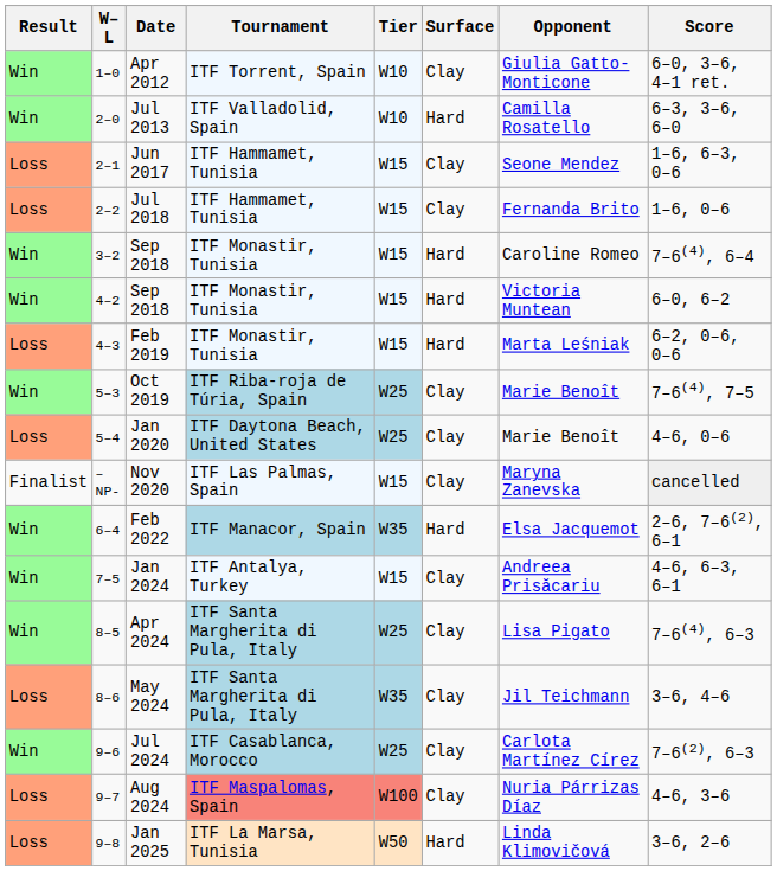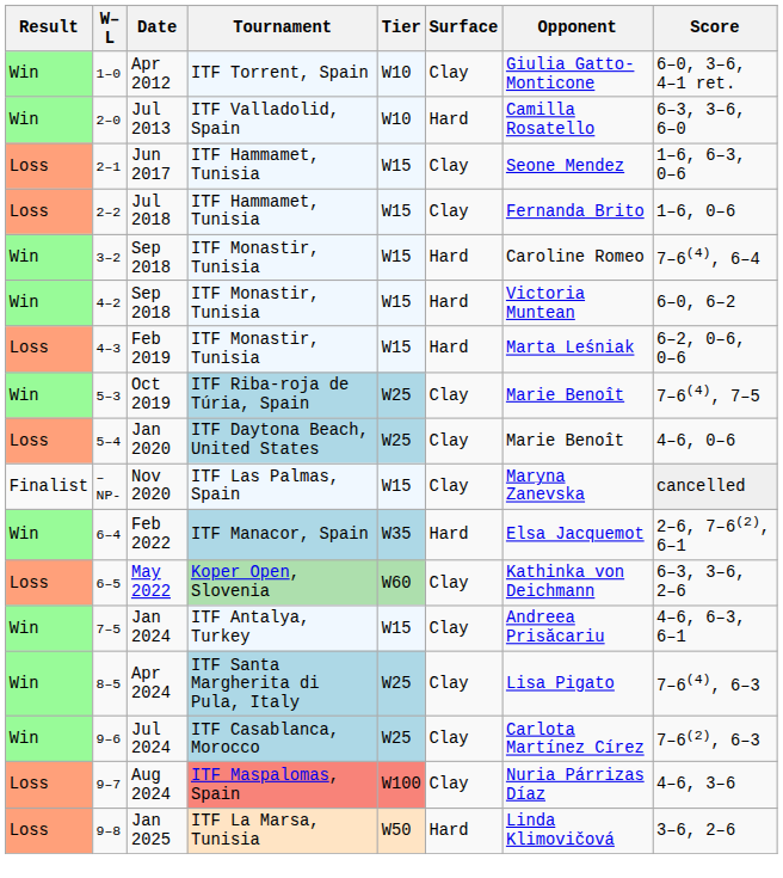 <table class="sortable wikitable">
 <tr>
 <th>Result</th>
 <th class="unsortable">W–L</th>
 <th>Date</th>
 <th>Tournament</th>
 <th>Tier</th>
 <th>Surface</th>
 <th>Opponent</th>
 <th class="unsortable">Score</th>
 </tr>
 <tr>
 <td style="background:#98fb98;">Win</td>
 <td><small>1–0</small></td>
 <td>Apr 2012</td>
 <td style="background:#f0f8ff;">ITF Torrent, Spain</td>
 <td style="background:#f0f8ff;">W10</td>
 <td>Clay</td>
 <td> <a href='#'>Giulia Gatto-Monticone</a></td>
 <td>6–0, 3–6, 4–1 ret.</td>
 </tr>
 <tr>
 <td style="background:#98fb98;">Win</td>
 <td><small>2–0</small></td>
 <td>Jul 2013</td>
 <td style="background:#f0f8ff;">ITF Valladolid, Spain</td>
 <td style="background:#f0f8ff;">W10</td>
 <td>Hard</td>
 <td> <a href='#'>Camilla Rosatello</a></td>
 <td>6–3, 3–6, 6–0</td>
 </tr>
 <tr>
 <td bgcolor="FFA07A">Loss</td>
 <td><small>2–1</small></td>
 <td>Jun 2017</td>
 <td style="background:#f0f8ff;">ITF Hammamet, Tunisia</td>
 <td style="background:#f0f8ff;">W15</td>
 <td>Clay</td>
 <td> <a href='#'>Seone Mendez</a></td>
 <td>1–6, 6–3, 0–6</td>
 </tr>
 <tr>
 <td bgcolor="FFA07A">Loss</td>
 <td><small>2–2</small></td>
 <td>Jul 2018</td>
 <td style="background:#f0f8ff;">ITF Hammamet, Tunisia</td>
 <td style="background:#f0f8ff;">W15</td>
 <td>Clay</td>
 <td> <a href='#'>Fernanda Brito</a></td>
 <td>1–6, 0–6</td>
 </tr>
 <tr>
 <td style="background:#98fb98;">Win</td>
 <td><small>3–2</small></td>
 <td>Sep 2018</td>
 <td style="background:#f0f8ff;">ITF Monastir, Tunisia</td>
 <td style="background:#f0f8ff;">W15</td>
 <td>Hard</td>
 <td> Caroline Romeo</td>
 <td>7–6<sup>(4)</sup>, 6–4</td>
 </tr>
 <tr>
 <td style="background:#98fb98;">Win</td>
 <td><small>4–2</small></td>
 <td>Sep 2018</td>
 <td style="background:#f0f8ff;">ITF Monastir, Tunisia</td>
 <td style="background:#f0f8ff;">W15</td>
 <td>Hard</td>
 <td> <a href='#'>Victoria Muntean</a></td>
 <td>6–0, 6–2</td>
 </tr>
 <tr>
 <td bgcolor="FFA07A">Loss</td>
 <td><small>4–3</small></td>
 <td>Feb 2019</td>
 <td style="background:#f0f8ff;">ITF Monastir, Tunisia</td>
 <td style="background:#f0f8ff;">W15</td>
 <td>Hard</td>
 <td> <a href='#'>Marta Leśniak</a></td>
 <td>6–2, 0–6, 0–6</td>
 </tr>
 <tr>
 <td style="background:#98fb98;">Win</td>
 <td><small>5–3</small></td>
 <td>Oct 2019</td>
 <td style="background:lightblue;">ITF Riba-roja de Túria, Spain</td>
 <td style="background:lightblue;">W25</td>
 <td>Clay</td>
 <td> <a href='#'>Marie Benoît</a></td>
 <td>7–6<sup>(4)</sup>, 7–5</td>
 </tr>
 <tr>
 <td bgcolor="FFA07A">Loss</td>
 <td><small>5–4</small></td>
 <td>Jan 2020</td>
 <td style="background:lightblue;">ITF Daytona Beach, United States</td>
 <td style="background:lightblue;">W25</td>
 <td>Clay</td>
 <td> Marie Benoît</td>
 <td>4–6, 0–6</td>
 </tr>
 <tr>
 <td>Finalist</td>
 <td><small>–NP-</small></td>
 <td>Nov 2020</td>
 <td style="background:#f0f8ff;">ITF Las Palmas, Spain</td>
 <td style="background:#f0f8ff;">W15</td>
 <td>Clay</td>
 <td> <a href='#'>Maryna Zanevska</a></td>
 <td bgcolor=efefef>cancelled</td>
 </tr>
 <tr>
 <td style="background:#98fb98;">Win</td>
 <td><small>6–4</small></td>
 <td>Feb 2022</td>
 <td style="background:lightblue;">ITF Manacor, Spain</td>
 <td style="background:lightblue;">W35</td>
 <td>Hard</td>
 <td> <a href='#'>Elsa Jacquemot</a></td>
 <td>2–6, 7–6<sup>(2)</sup>, 6–1</td>
 </tr>
 <tr>
+<td style="background:#ffa07a;">Loss</td>
+<td><small>6–5</small></td>
+<td><a href='#'>May 2022</a></td>
+<td style="background:#addfad;"><a href='#'>Koper Open</a>, Slovenia</td>
+<td style="background:#addfad;">W60</td>
+<td>Clay</td>
+<td> <a href='#'>Kathinka von Deichmann</a></td>
+<td>6–3, 3–6, 2–6</td>
+</tr>
+<tr>
 <td style="background:#98fb98;">Win</td>
 <td><small>7–5</small></td>
 <td>Jan 2024</td>
 <td style="background:#f0f8ff;">ITF Antalya, Turkey</td>
 <td style="background:#f0f8ff;">W15</td>
 <td>Clay</td>
 <td> <a href='#'>Andreea Prisăcariu</a></td>
 <td>4–6, 6–3, 6–1</td>
 </tr>
 <tr>
 <td style="background:#98fb98;">Win</td>
 <td><small>8–5</small></td>
 <td>Apr 2024</td>
 <td style="background:lightblue;">ITF Santa Margherita di Pula, Italy</td>
 <td style="background:lightblue;">W25</td>
 <td>Clay</td>
 <td> <a href='#'>Lisa Pigato</a></td>
 <td>7–6<sup>(4)</sup>, 6–3</td>
-</tr>
-<tr>
-<td style="background:#ffa07a;">Loss</td>
-<td><small>8–6</small></td>
-<td>May 2024</td>
-<td style="background:lightblue;">ITF Santa Margherita di Pula, Italy</td>
-<td style="background:lightblue;">W35</td>
-<td>Clay</td>
-<td> <a href='#'>Jil Teichmann</a></td>
-<td>3–6, 4–6</td>
 </tr>
 <tr>
 <td style="background:#98fb98;">Win</td>
 <td><small>9–6</small></td>
 <td>Jul 2024</td>
 <td style="background:lightblue;">ITF Casablanca, Morocco</td>
 <td style="background:lightblue;">W25</td>
 <td>Clay</td>
 <td> <a href='#'>Carlota Martínez Círez</a></td>
 <td>7–6<sup>(2)</sup>, 6–3</td>
 </tr>
 <tr>
 <td style="background:#ffa07a;">Loss</td>
 <td><small>9–7</small></td>
 <td>Aug 2024</td>
 <td bgcolor="#f88379"><a href='#'>ITF Maspalomas</a>, Spain</td>
 <td bgcolor="#f88379">W100</td>
 <td>Clay</td>
 <td> <a href='#'>Nuria Párrizas Díaz</a></td>
 <td>4–6, 3–6</td>
 </tr>
 <tr>
 <td style="background:#ffa07a;">Loss</td>
 <td><small>9–8</small></td>
 <td>Jan 2025</td>
 <td style="background:#ffe4c4;">ITF La Marsa, Tunisia</td>
 <td style="background:#ffe4c4;">W50</td>
 <td>Hard</td>
 <td> <a href='#'>Linda Klimovičová</a></td>
 <td>3–6, 2–6</td>
 </tr>
 </table>
